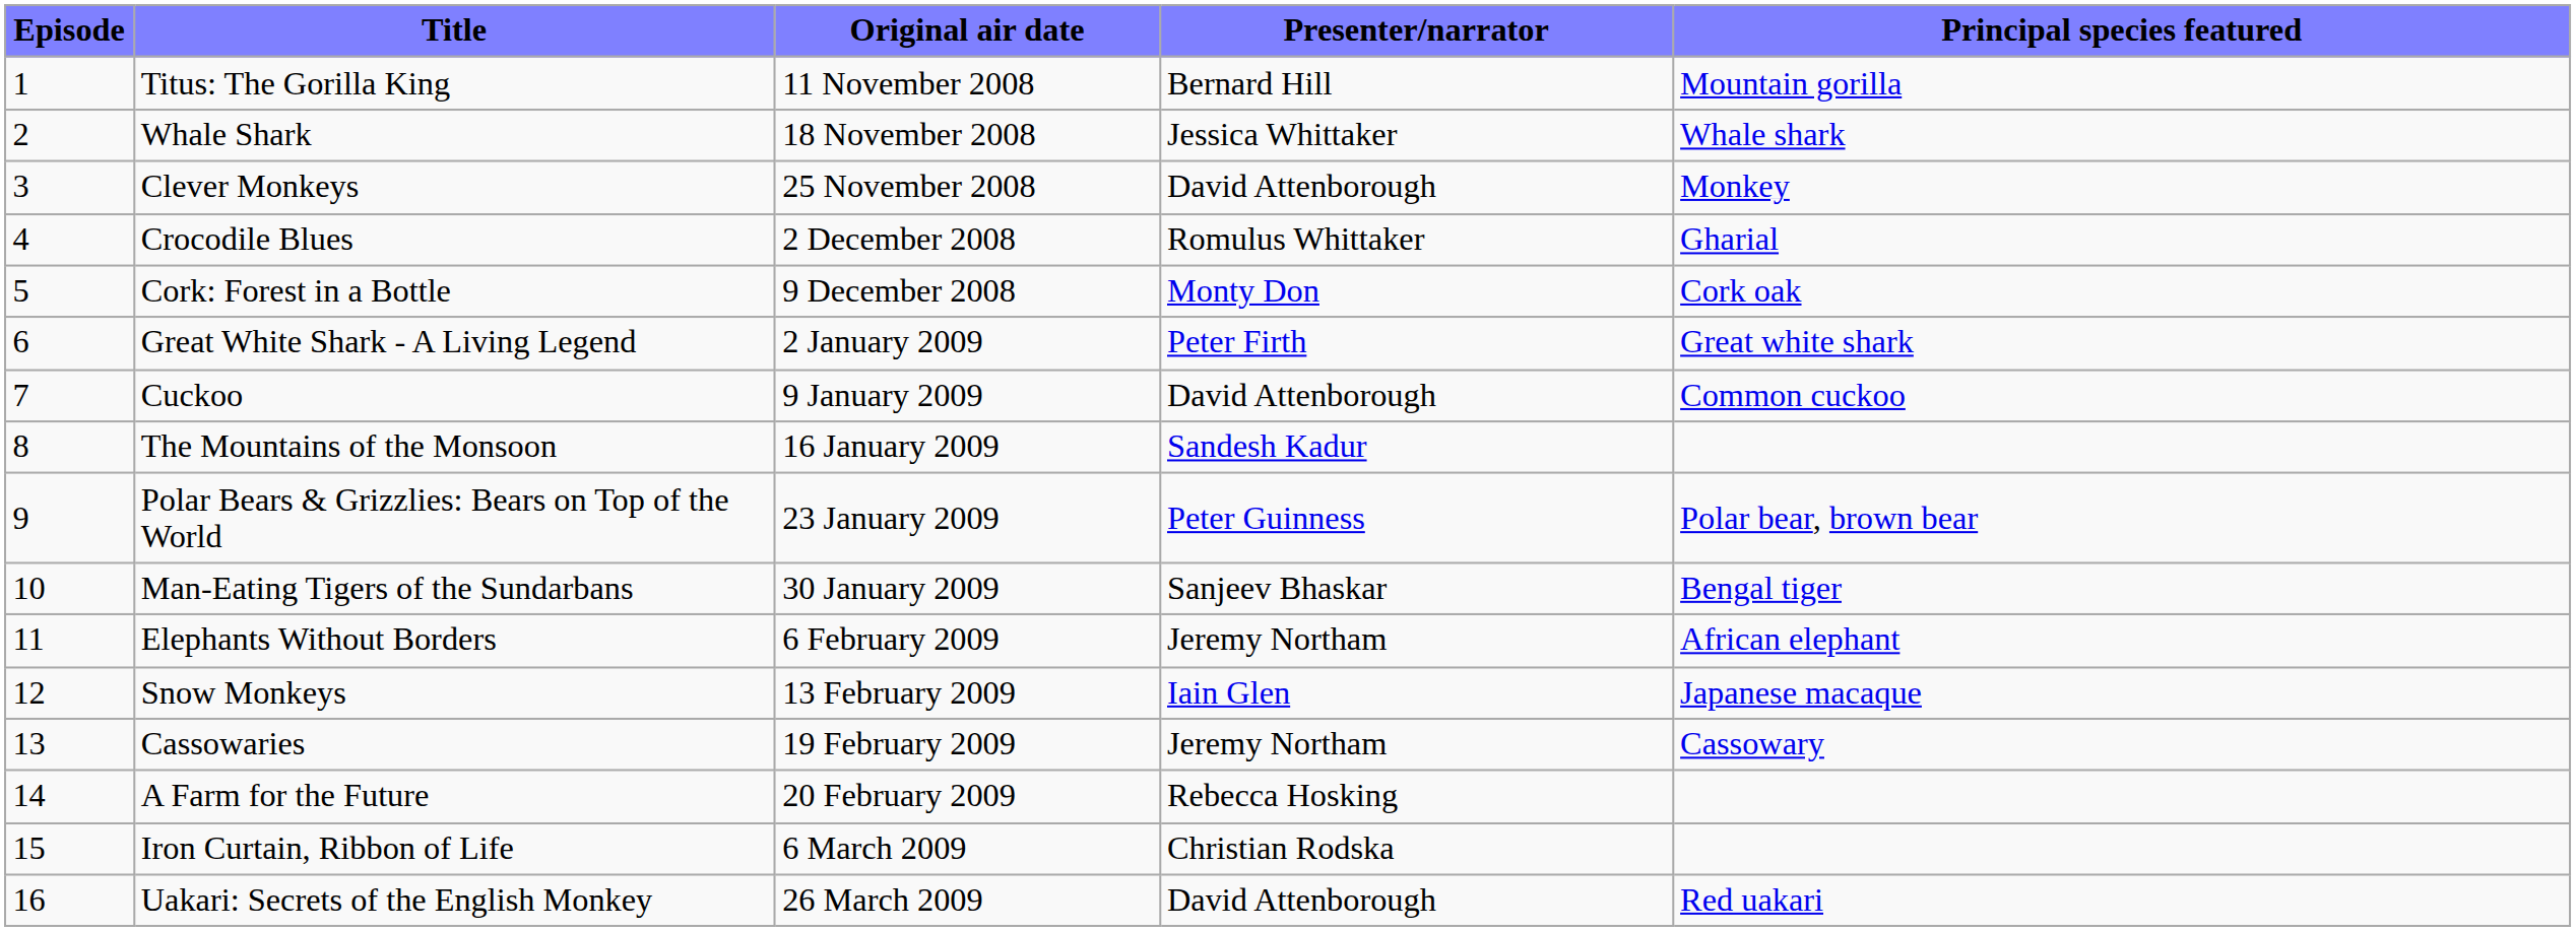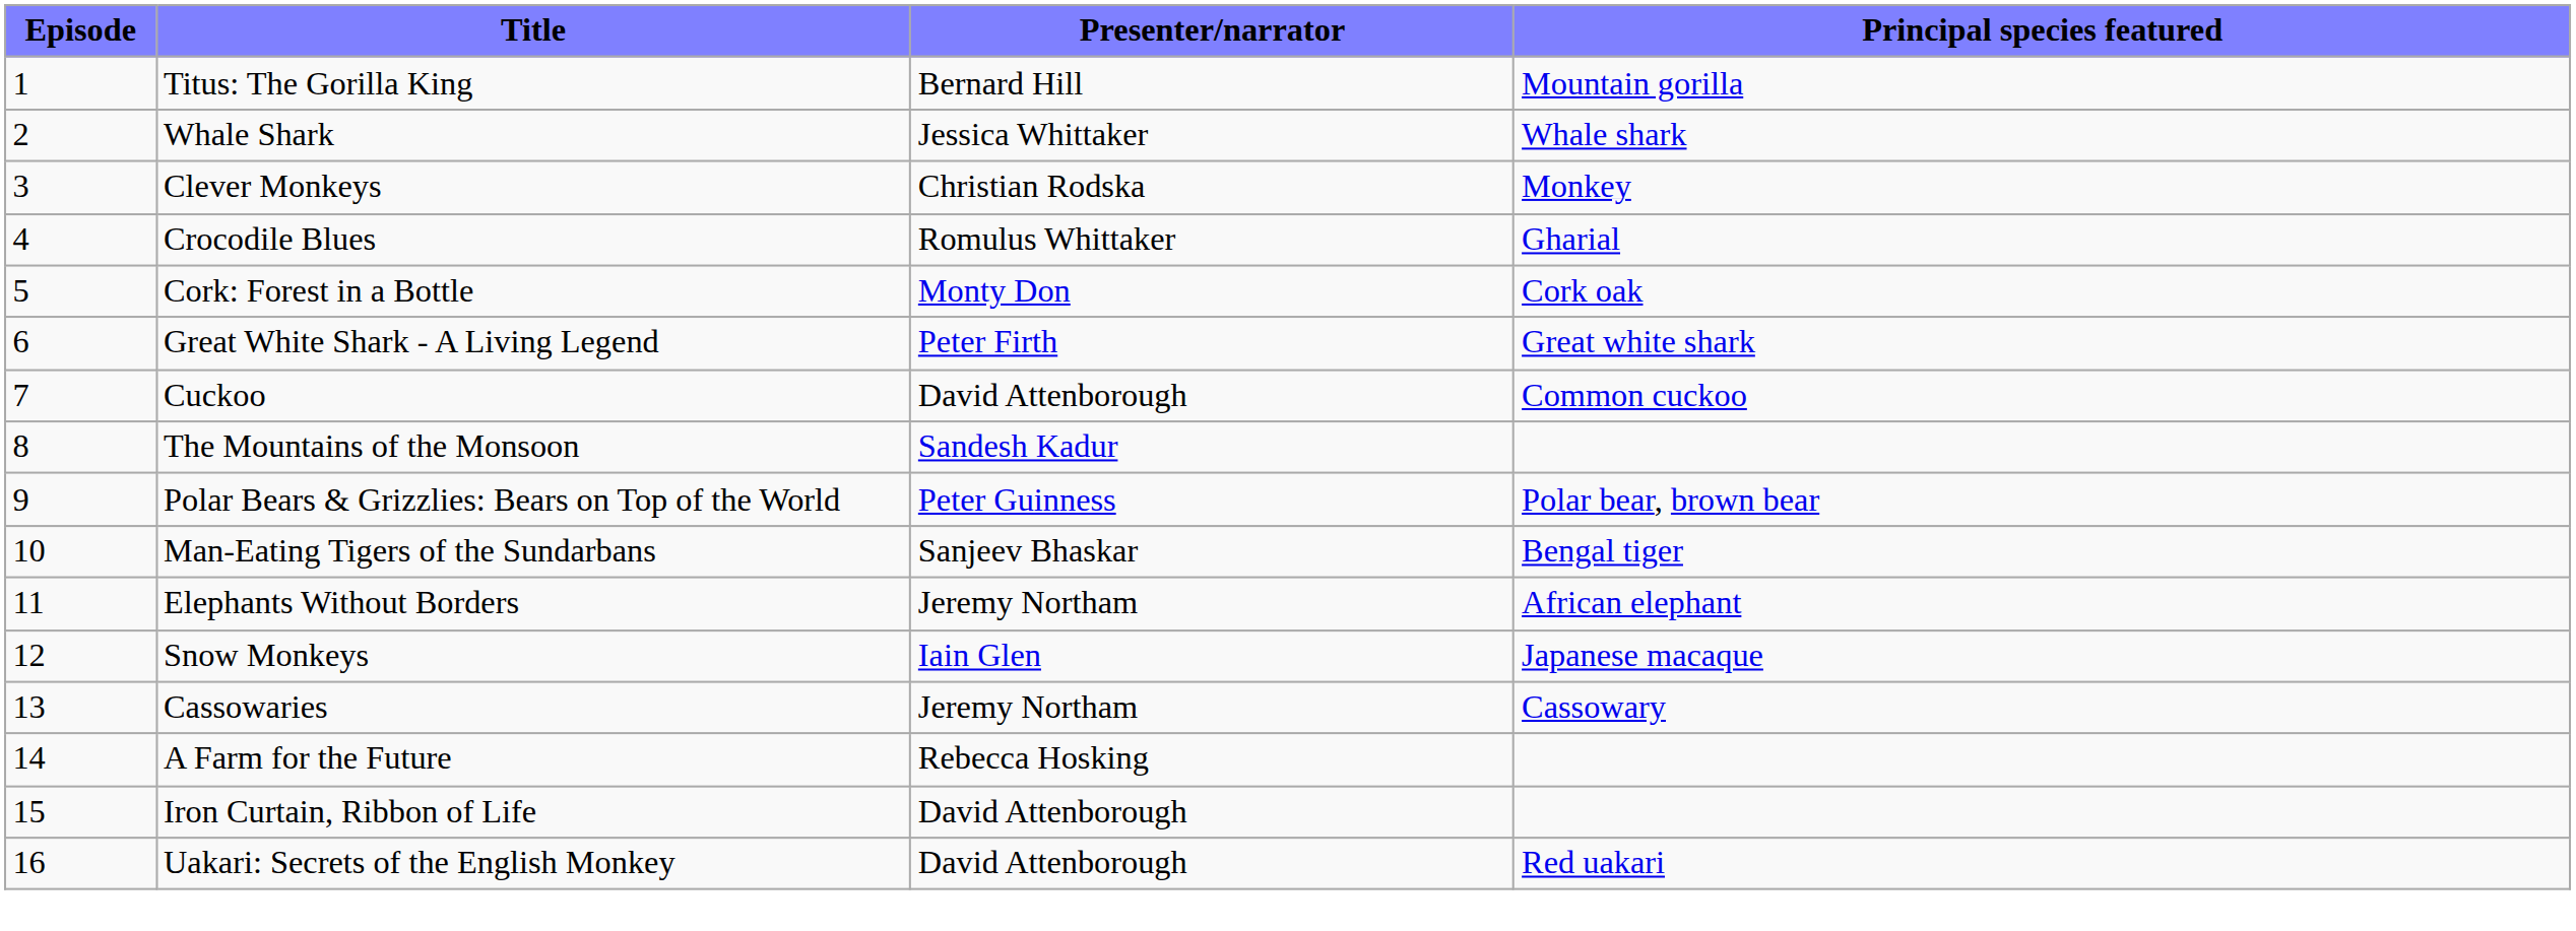 <table class="wikitable plainrowheaders" width=99%>
 <tr style="background:#fdd;">
 <th style="background-color: #7F80FF" width="5%">Episode</th>
 <th style="background-color: #7F80FF" width="25%">Title</th>
-<th style="background-color: #7F80FF" width="15%">Original air date</th>
 <th style="background-color: #7F80FF" width="20%">Presenter/narrator</th>
 <th style="background-color: #7F80FF" width="35%">Principal species featured</th>
 </tr>
 <tr>
 <td>1</td>
 <td>Titus: The Gorilla King</td>
-<td>11 November 2008</td>
 <td>Bernard Hill</td>
 <td><a href='#'>Mountain gorilla</a></td>
 </tr>
 <tr>
 <td>2</td>
 <td>Whale Shark</td>
-<td>18 November 2008</td>
 <td>Jessica Whittaker</td>
 <td><a href='#'>Whale shark</a></td>
 </tr>
 <tr>
 <td>3</td>
 <td>Clever Monkeys</td>
-<td>25 November 2008</td>
-<td>David Attenborough</td>
+<td>Christian Rodska</td>
 <td><a href='#'>Monkey</a></td>
 </tr>
 <tr>
 <td>4</td>
 <td>Crocodile Blues</td>
-<td>2 December 2008</td>
 <td>Romulus Whittaker</td>
 <td><a href='#'>Gharial</a></td>
 </tr>
 <tr>
 <td>5</td>
 <td>Cork: Forest in a Bottle</td>
-<td>9 December 2008</td>
 <td><a href='#'>Monty Don</a></td>
 <td><a href='#'>Cork oak</a></td>
 </tr>
 <tr>
 <td>6</td>
 <td>Great White Shark - A Living Legend</td>
-<td>2 January 2009</td>
 <td><a href='#'>Peter Firth</a></td>
 <td><a href='#'>Great white shark</a></td>
 </tr>
 <tr>
 <td>7</td>
 <td>Cuckoo</td>
-<td>9 January 2009</td>
 <td>David Attenborough</td>
 <td><a href='#'>Common cuckoo</a></td>
 </tr>
 <tr>
 <td>8</td>
 <td>The Mountains of the Monsoon</td>
-<td>16 January 2009</td>
 <td><a href='#'>Sandesh Kadur</a></td>
 <td></td>
 </tr>
 <tr>
 <td>9</td>
 <td>Polar Bears & Grizzlies: Bears on Top of the World</td>
-<td>23 January 2009</td>
 <td><a href='#'>Peter Guinness</a></td>
 <td><a href='#'>Polar bear</a>, <a href='#'>brown bear</a></td>
 </tr>
 <tr>
 <td>10</td>
 <td>Man-Eating Tigers of the Sundarbans</td>
-<td>30 January 2009</td>
 <td>Sanjeev Bhaskar</td>
 <td><a href='#'>Bengal tiger</a></td>
 </tr>
 <tr>
 <td>11</td>
 <td>Elephants Without Borders</td>
-<td>6 February 2009</td>
 <td>Jeremy Northam</td>
 <td><a href='#'>African elephant</a></td>
 </tr>
 <tr>
 <td>12</td>
 <td>Snow Monkeys</td>
-<td>13 February 2009</td>
 <td><a href='#'>Iain Glen</a></td>
 <td><a href='#'>Japanese macaque</a></td>
 </tr>
 <tr>
 <td>13</td>
 <td>Cassowaries</td>
-<td>19 February 2009</td>
 <td>Jeremy Northam</td>
 <td><a href='#'>Cassowary</a></td>
 </tr>
 <tr>
 <td>14</td>
 <td>A Farm for the Future</td>
-<td>20 February 2009</td>
 <td>Rebecca Hosking</td>
 <td></td>
 </tr>
 <tr>
 <td>15</td>
 <td>Iron Curtain, Ribbon of Life</td>
-<td>6 March 2009</td>
-<td>Christian Rodska</td>
+<td>David Attenborough</td>
 <td></td>
 </tr>
 <tr>
 <td>16</td>
 <td>Uakari: Secrets of the English Monkey</td>
-<td>26 March 2009</td>
 <td>David Attenborough</td>
 <td><a href='#'>Red uakari</a></td>
 </tr>
 </table>
